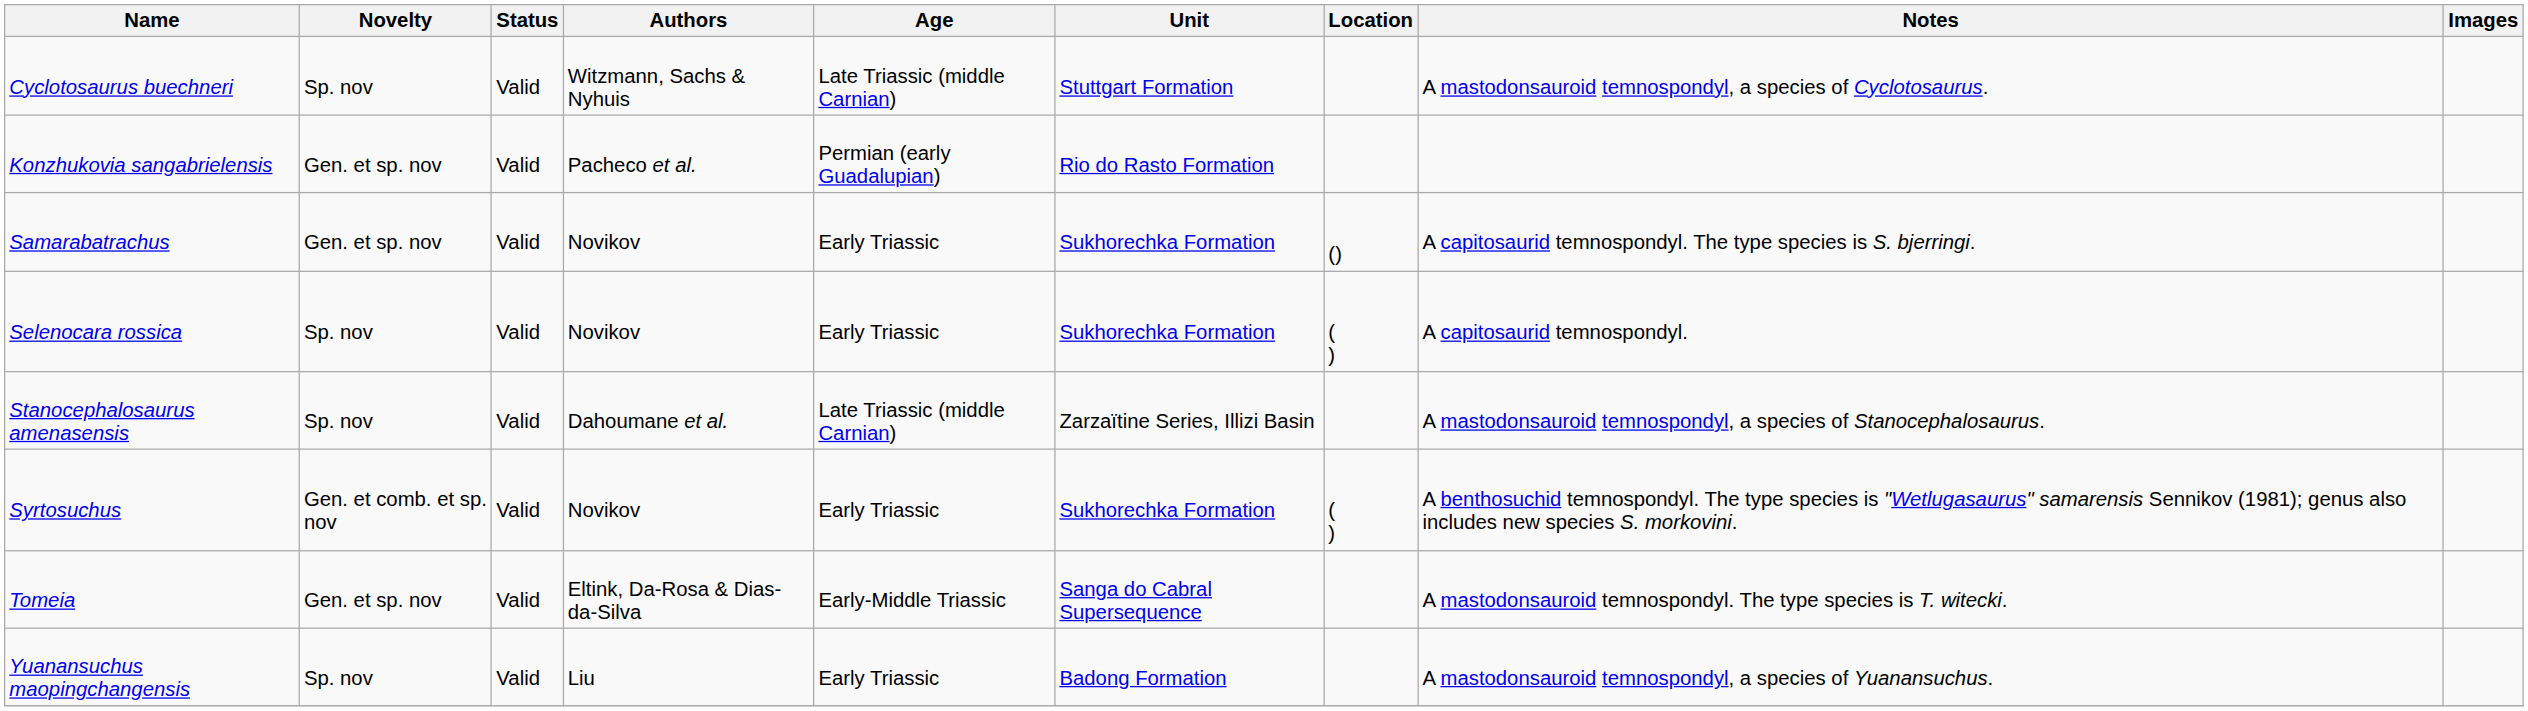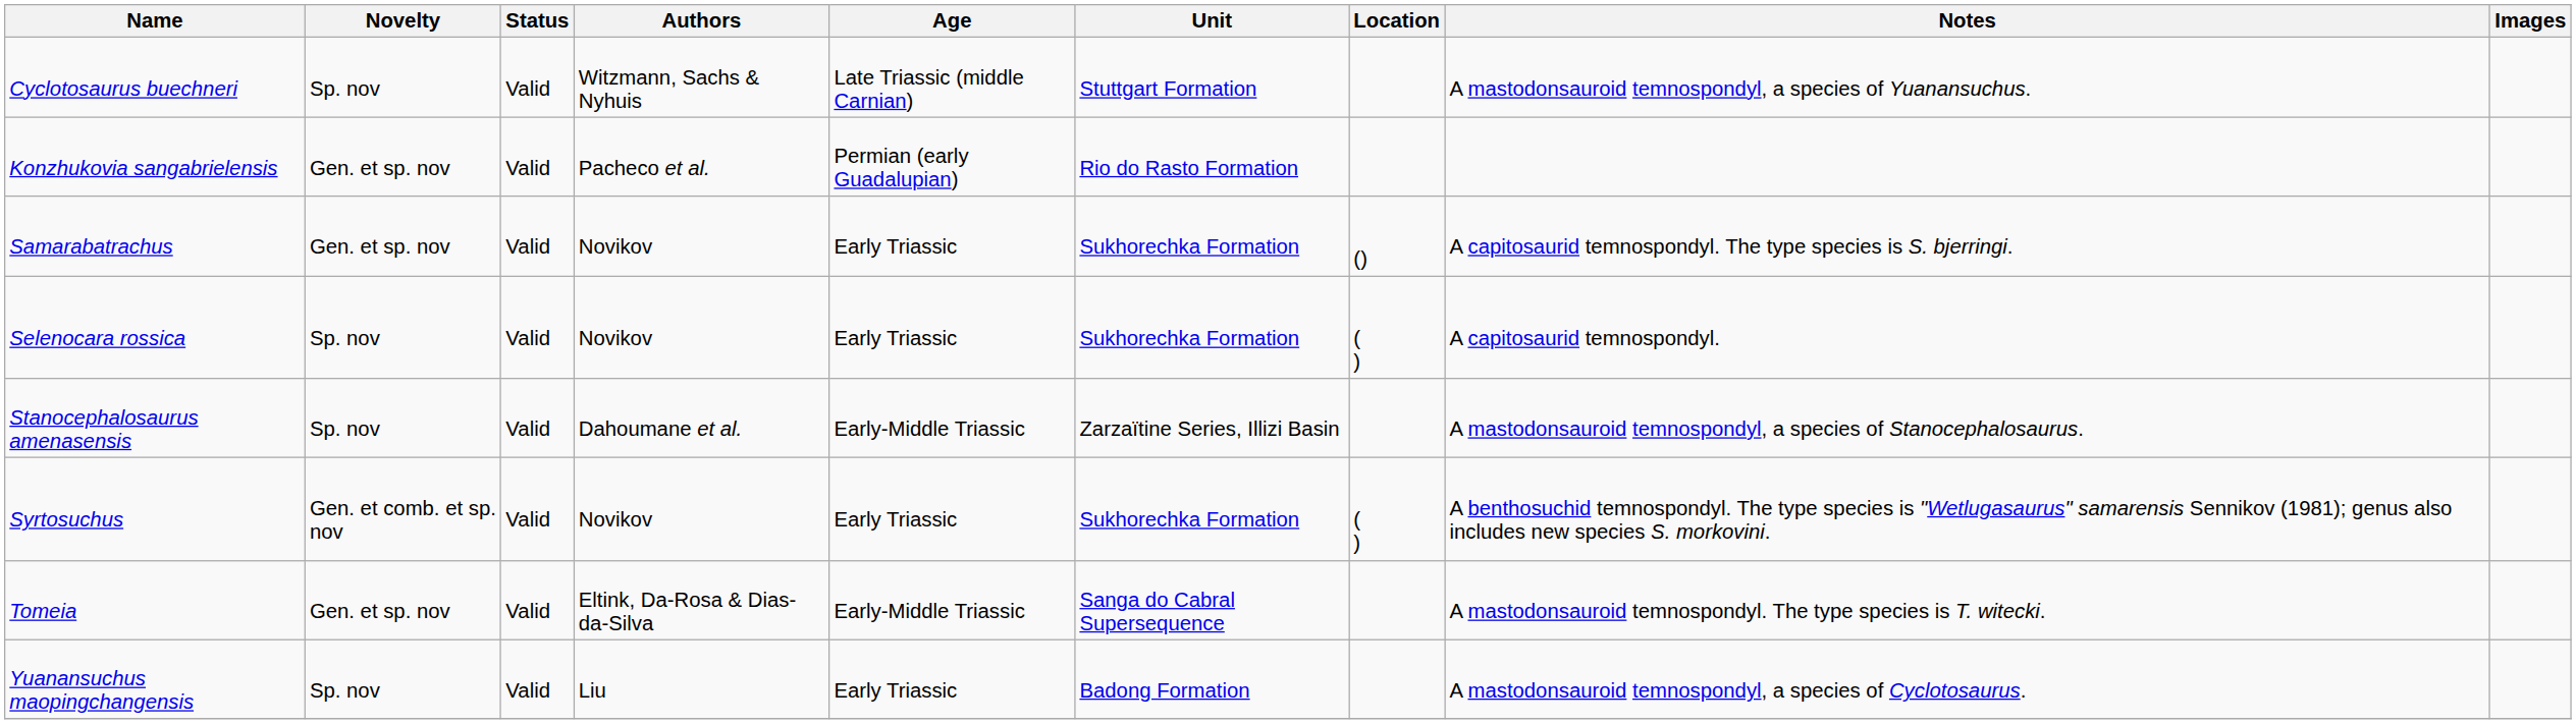 <table class="wikitable sortable" align="center" width="100%">
 <tr>
 <th>Name</th>
 <th>Novelty</th>
 <th>Status</th>
 <th>Authors</th>
 <th>Age</th>
 <th>Unit</th>
 <th>Location</th>
 <th>Notes</th>
 <th>Images</th>
 </tr>
 <tr>
 <td><br><em><a href='#'>Cyclotosaurus buechneri</a></em></td>
 <td><br>Sp. nov</td>
 <td><br>Valid</td>
 <td><br>Witzmann, Sachs & Nyhuis</td>
 <td><br>Late Triassic (middle <a href='#'>Carnian</a>)</td>
 <td><br><a href='#'>Stuttgart Formation</a></td>
 <td><br></td>
-<td><br>A <a href='#'>mastodonsauroid</a> <a href='#'>temnospondyl</a>, a species of <em><a href='#'>Cyclotosaurus</a></em>.</td>
+<td><br>A <a href='#'>mastodonsauroid</a> <a href='#'>temnospondyl</a>, a species of <em>Yuanansuchus</em>.</td>
 <td></td>
 </tr>
 <tr>
 <td><br><em><a href='#'>Konzhukovia sangabrielensis</a></em></td>
 <td><br>Gen. et sp. nov</td>
 <td><br>Valid</td>
 <td><br>Pacheco <em>et al.</em></td>
 <td><br>Permian (early <a href='#'>Guadalupian</a>)</td>
 <td><br><a href='#'>Rio do Rasto Formation</a></td>
 <td><br></td>
 <td></td>
 <td></td>
 </tr>
 <tr>
 <td><br><em><a href='#'>Samarabatrachus</a></em></td>
 <td><br>Gen. et sp. nov</td>
 <td><br>Valid</td>
 <td><br>Novikov</td>
 <td><br>Early Triassic</td>
 <td><br><a href='#'>Sukhorechka Formation</a></td>
 <td><br><br>()</td>
 <td><br>A <a href='#'>capitosaurid</a> temnospondyl. The type species is <em>S. bjerringi</em>.</td>
 <td></td>
 </tr>
 <tr>
 <td><br><em><a href='#'>Selenocara rossica</a></em></td>
 <td><br>Sp. nov</td>
 <td><br>Valid</td>
 <td><br>Novikov</td>
 <td><br>Early Triassic</td>
 <td><br><a href='#'>Sukhorechka Formation</a></td>
 <td><br><br>(<br>)</td>
 <td><br>A <a href='#'>capitosaurid</a> temnospondyl.</td>
 <td></td>
 </tr>
 <tr>
 <td><br><em><a href='#'>Stanocephalosaurus amenasensis</a></em></td>
 <td><br>Sp. nov</td>
 <td><br>Valid</td>
 <td><br>Dahoumane <em>et al.</em></td>
-<td><br>Late Triassic (middle <a href='#'>Carnian</a>)</td>
+<td><br>Early-Middle Triassic</td>
 <td><br>Zarzaïtine Series, Illizi Basin</td>
 <td><br></td>
 <td><br>A <a href='#'>mastodonsauroid</a> <a href='#'>temnospondyl</a>, a species of <em>Stanocephalosaurus</em>.</td>
 <td></td>
 </tr>
 <tr>
 <td><br><em><a href='#'>Syrtosuchus</a></em></td>
 <td><br>Gen. et comb. et sp. nov</td>
 <td><br>Valid</td>
 <td><br>Novikov</td>
 <td><br>Early Triassic</td>
 <td><br><a href='#'>Sukhorechka Formation</a></td>
 <td><br><br>(<br>)</td>
 <td><br>A <a href='#'>benthosuchid</a> temnospondyl. The type species is <em>"<a href='#'>Wetlugasaurus</a>" samarensis</em> Sennikov (1981); genus also includes new species <em>S. morkovini</em>.</td>
 <td></td>
 </tr>
 <tr>
 <td><br><em><a href='#'>Tomeia</a></em></td>
 <td><br>Gen. et sp. nov</td>
 <td><br>Valid</td>
 <td><br>Eltink, Da-Rosa & Dias-da-Silva</td>
 <td><br>Early-Middle Triassic</td>
 <td><br><a href='#'>Sanga do Cabral Supersequence</a></td>
 <td><br></td>
 <td><br>A <a href='#'>mastodonsauroid</a> temnospondyl. The type species is <em>T. witecki</em>.</td>
 <td></td>
 </tr>
 <tr>
 <td><br><em><a href='#'>Yuanansuchus maopingchangensis</a></em></td>
 <td><br>Sp. nov</td>
 <td><br>Valid</td>
 <td><br>Liu</td>
 <td><br>Early Triassic</td>
 <td><br><a href='#'>Badong Formation</a></td>
 <td><br></td>
-<td><br>A <a href='#'>mastodonsauroid</a> <a href='#'>temnospondyl</a>, a species of <em>Yuanansuchus</em>.</td>
+<td><br>A <a href='#'>mastodonsauroid</a> <a href='#'>temnospondyl</a>, a species of <em><a href='#'>Cyclotosaurus</a></em>.</td>
 <td></td>
 </tr>
 <tr>
 </tr>
 </table>
